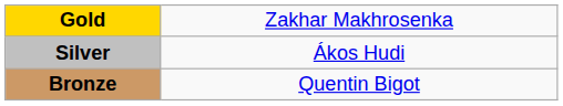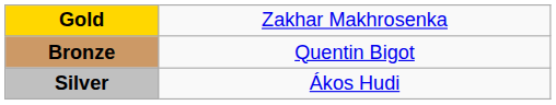 <table class="wikitable" style="text-align:center; " width="35%">
 <tr>
 <td bgcolor="gold"><strong>Gold</strong></td>
 <td><a href='#'>Zakhar Makhrosenka</a><br>  <small><em></em></small></td>
 </tr>
 <tr>
+<td bgcolor="CC9966"><strong>Bronze</strong></td>
+<td><a href='#'>Quentin Bigot</a><br>  <small><em></em></small></td>
+</tr>
+<tr>
 <td bgcolor="silver"><strong>Silver</strong></td>
 <td><a href='#'>Ákos Hudi</a><br>  <small><em></em></small></td>
 </tr>
-<tr>
-<td bgcolor="CC9966"><strong>Bronze</strong></td>
-<td><a href='#'>Quentin Bigot</a><br>  <small><em></em></small></td>
-</tr>
 </table>
